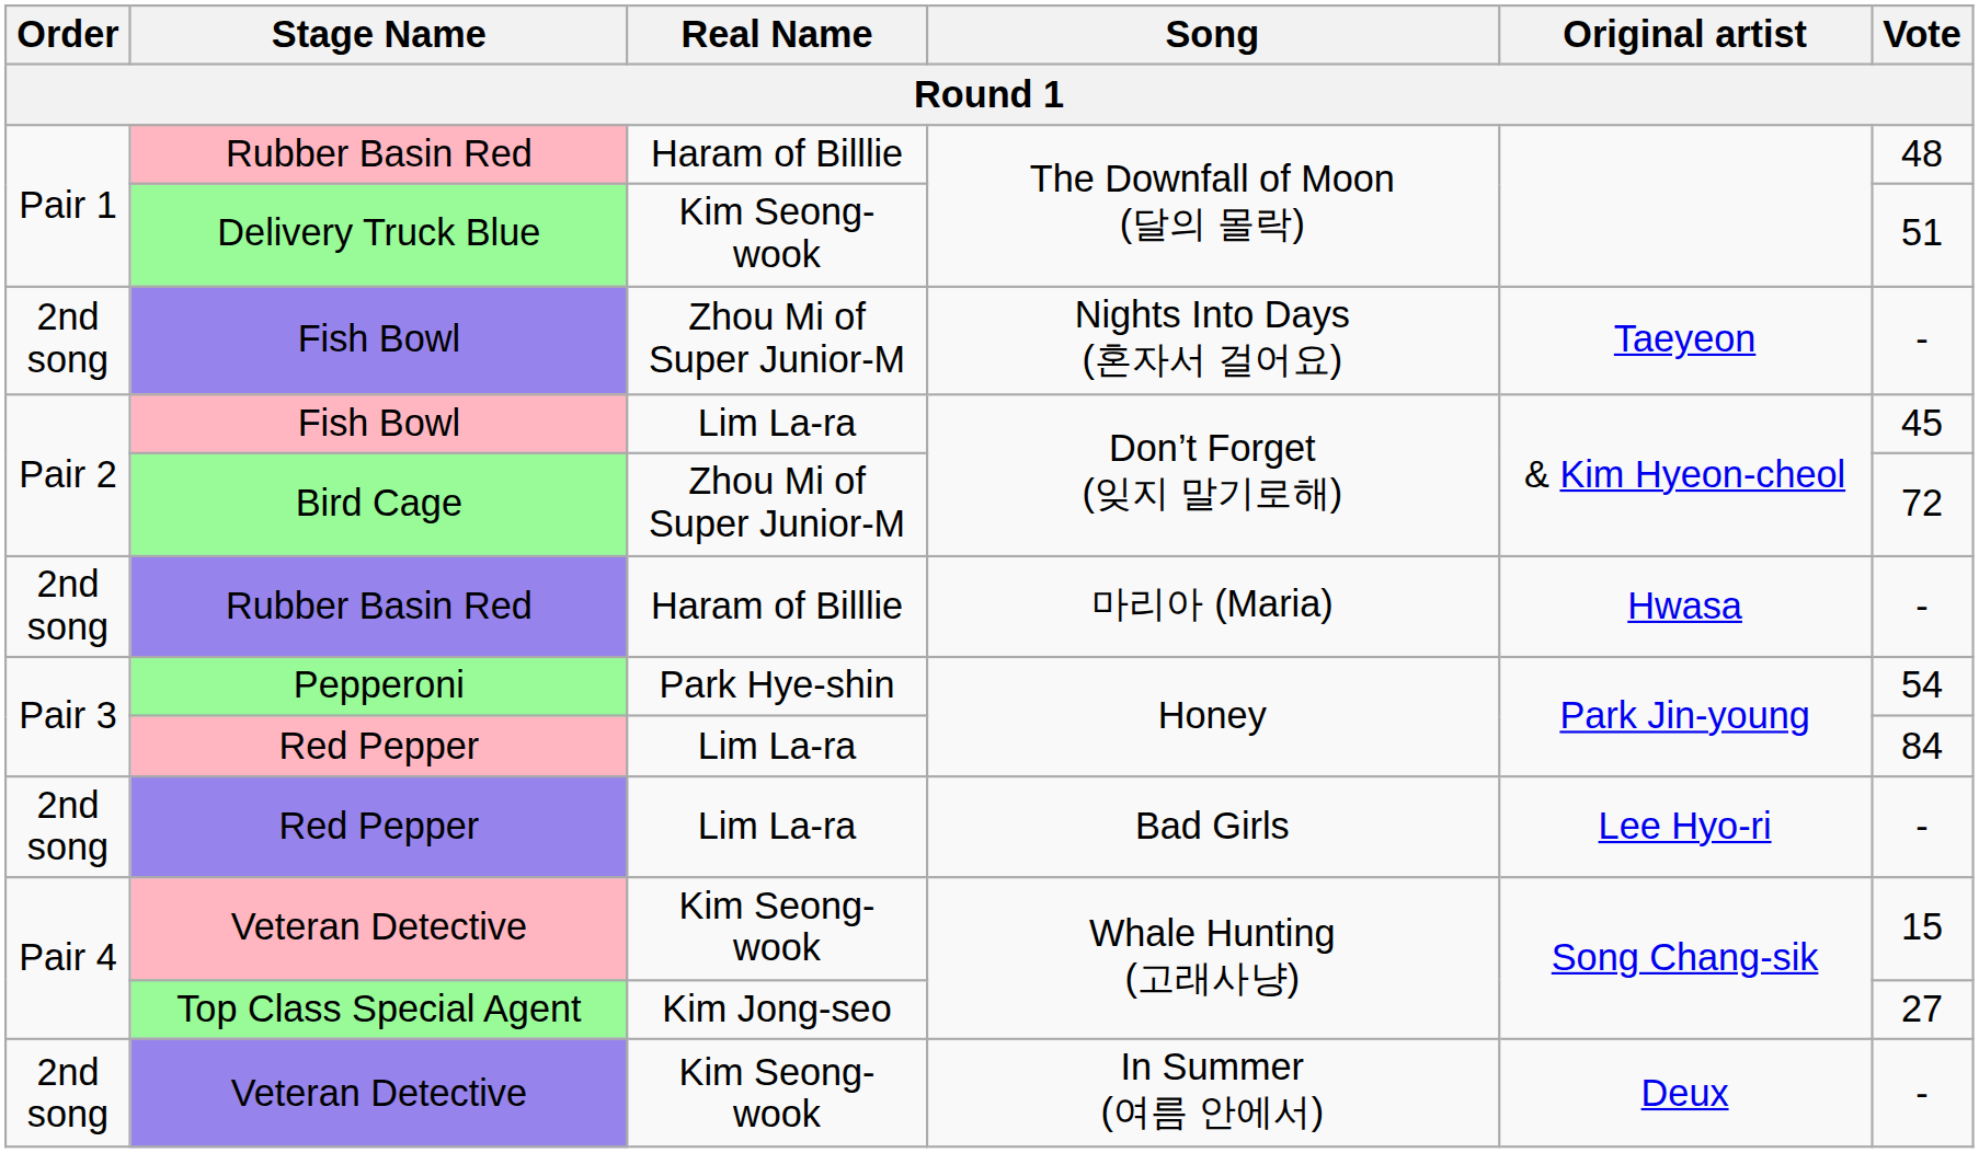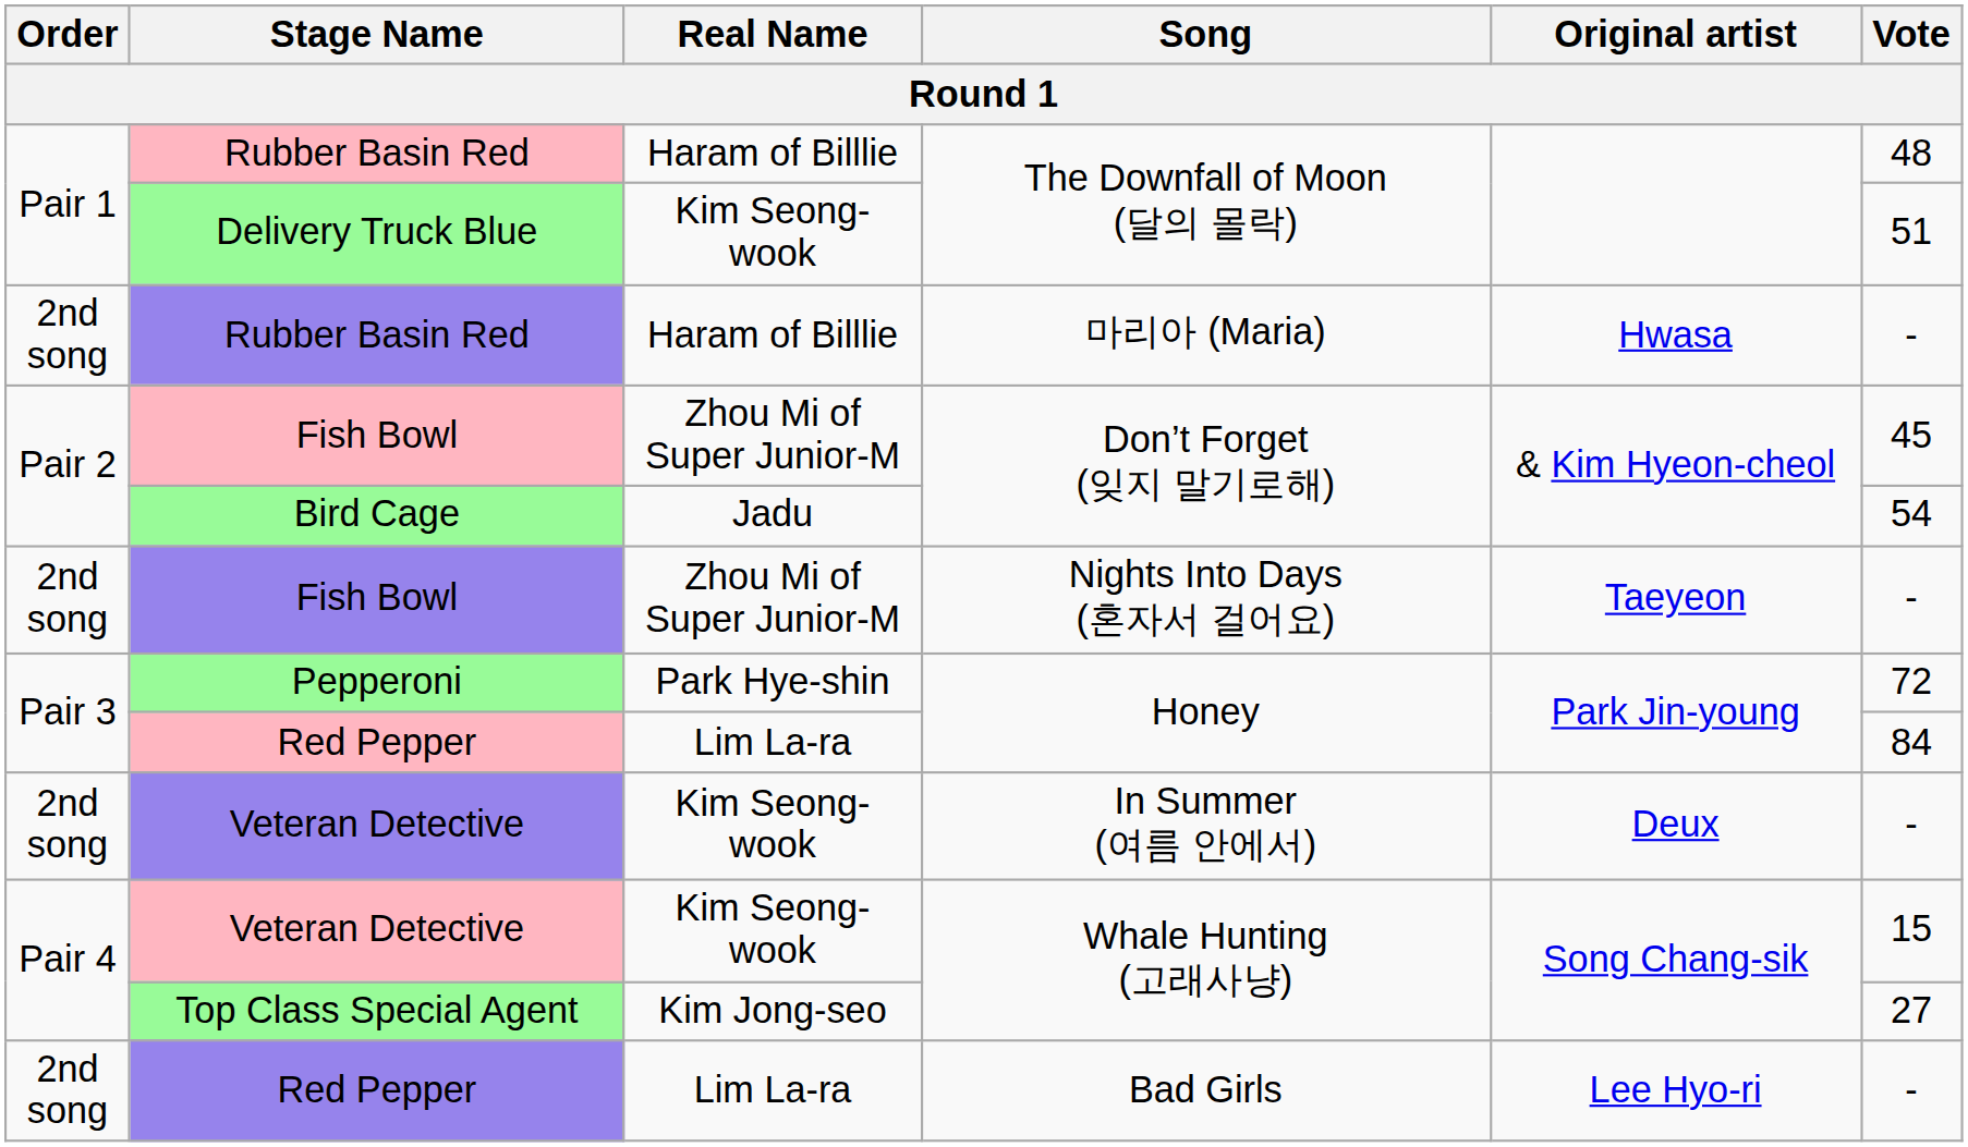 <table class="wikitable" style="text-align:center; width:95%;">
 <tr>
 <th style="width:1%;">Order</th>
 <th style="width:20%;">Stage Name</th>
 <th style="width:12%;">Real Name</th>
 <th style="width:23%;">Song</th>
 <th style="width:15%;">Original artist</th>
 <th style="width:1%;">Vote</th>
 </tr>
 <tr>
 <th colspan=6>Round 1</th>
 </tr>
 <tr>
 <td rowspan=2>Pair 1</td>
 <td bgcolor="lightpink">Rubber Basin Red</td>
 <td>Haram of Billlie</td>
 <td rowspan=2>The Downfall of Moon<br>(달의 몰락)</td>
 <td rowspan=2></td>
 <td>48</td>
 </tr>
 <tr>
 <td bgcolor="palegreen">Delivery Truck Blue</td>
 <td>Kim Seong-wook</td>
 <td>51</td>
 </tr>
 <tr>
 <td>2nd song</td>
-<td bgcolor="#9683EC">Fish Bowl</td>
-<td>Zhou Mi of Super Junior-M</td>
-<td>Nights Into Days<br>(혼자서 걸어요)</td>
-<td><a href='#'>Taeyeon</a></td>
+<td bgcolor="#9683EC">Rubber Basin Red</td>
+<td>Haram of Billlie</td>
+<td>마리아 (Maria)</td>
+<td><a href='#'>Hwasa</a></td>
 <td>-</td>
 </tr>
 <tr>
 <td rowspan=2>Pair 2</td>
 <td bgcolor="lightpink">Fish Bowl</td>
-<td>Lim La-ra</td>
+<td>Zhou Mi of Super Junior-M</td>
 <td rowspan=2>Don’t Forget<br>(잊지 말기로해)</td>
 <td rowspan=2> & <a href='#'>Kim Hyeon-cheol</a></td>
 <td>45</td>
 </tr>
 <tr>
 <td bgcolor="palegreen">Bird Cage</td>
-<td>Zhou Mi of Super Junior-M</td>
-<td>72</td>
+<td>Jadu</td>
+<td>54</td>
 </tr>
 <tr>
 <td>2nd song</td>
-<td bgcolor="#9683EC">Rubber Basin Red</td>
-<td>Haram of Billlie</td>
-<td>마리아 (Maria)</td>
-<td><a href='#'>Hwasa</a></td>
+<td bgcolor="#9683EC">Fish Bowl</td>
+<td>Zhou Mi of Super Junior-M</td>
+<td>Nights Into Days<br>(혼자서 걸어요)</td>
+<td><a href='#'>Taeyeon</a></td>
 <td>-</td>
 </tr>
 <tr>
 <td rowspan=2>Pair 3</td>
 <td bgcolor="palegreen">Pepperoni</td>
 <td>Park Hye-shin</td>
 <td rowspan=2>Honey</td>
 <td rowspan=2><a href='#'>Park Jin-young</a></td>
-<td>54</td>
+<td>72</td>
 </tr>
 <tr>
 <td bgcolor="lightpink">Red Pepper</td>
 <td>Lim La-ra</td>
 <td>84</td>
 </tr>
 <tr>
 <td>2nd song</td>
-<td bgcolor="#9683EC">Red Pepper</td>
-<td>Lim La-ra</td>
-<td>Bad Girls</td>
-<td><a href='#'>Lee Hyo-ri</a></td>
+<td bgcolor="#9683EC">Veteran Detective</td>
+<td>Kim Seong-wook</td>
+<td>In Summer<br>(여름 안에서)</td>
+<td><a href='#'>Deux</a></td>
 <td>-</td>
 </tr>
 <tr>
 <td rowspan=2>Pair 4</td>
 <td bgcolor="lightpink">Veteran Detective</td>
 <td>Kim Seong-wook</td>
 <td rowspan=2>Whale Hunting<br>(고래사냥)</td>
 <td rowspan=2><a href='#'>Song Chang-sik</a></td>
 <td>15</td>
 </tr>
 <tr>
 <td bgcolor="palegreen">Top Class Special Agent</td>
 <td>Kim Jong-seo</td>
 <td>27</td>
 </tr>
 <tr>
 <td>2nd song</td>
-<td bgcolor="#9683EC">Veteran Detective</td>
-<td>Kim Seong-wook</td>
-<td>In Summer<br>(여름 안에서)</td>
-<td><a href='#'>Deux</a></td>
+<td bgcolor="#9683EC">Red Pepper</td>
+<td>Lim La-ra</td>
+<td>Bad Girls</td>
+<td><a href='#'>Lee Hyo-ri</a></td>
 <td>-</td>
 </tr>
 </table>
